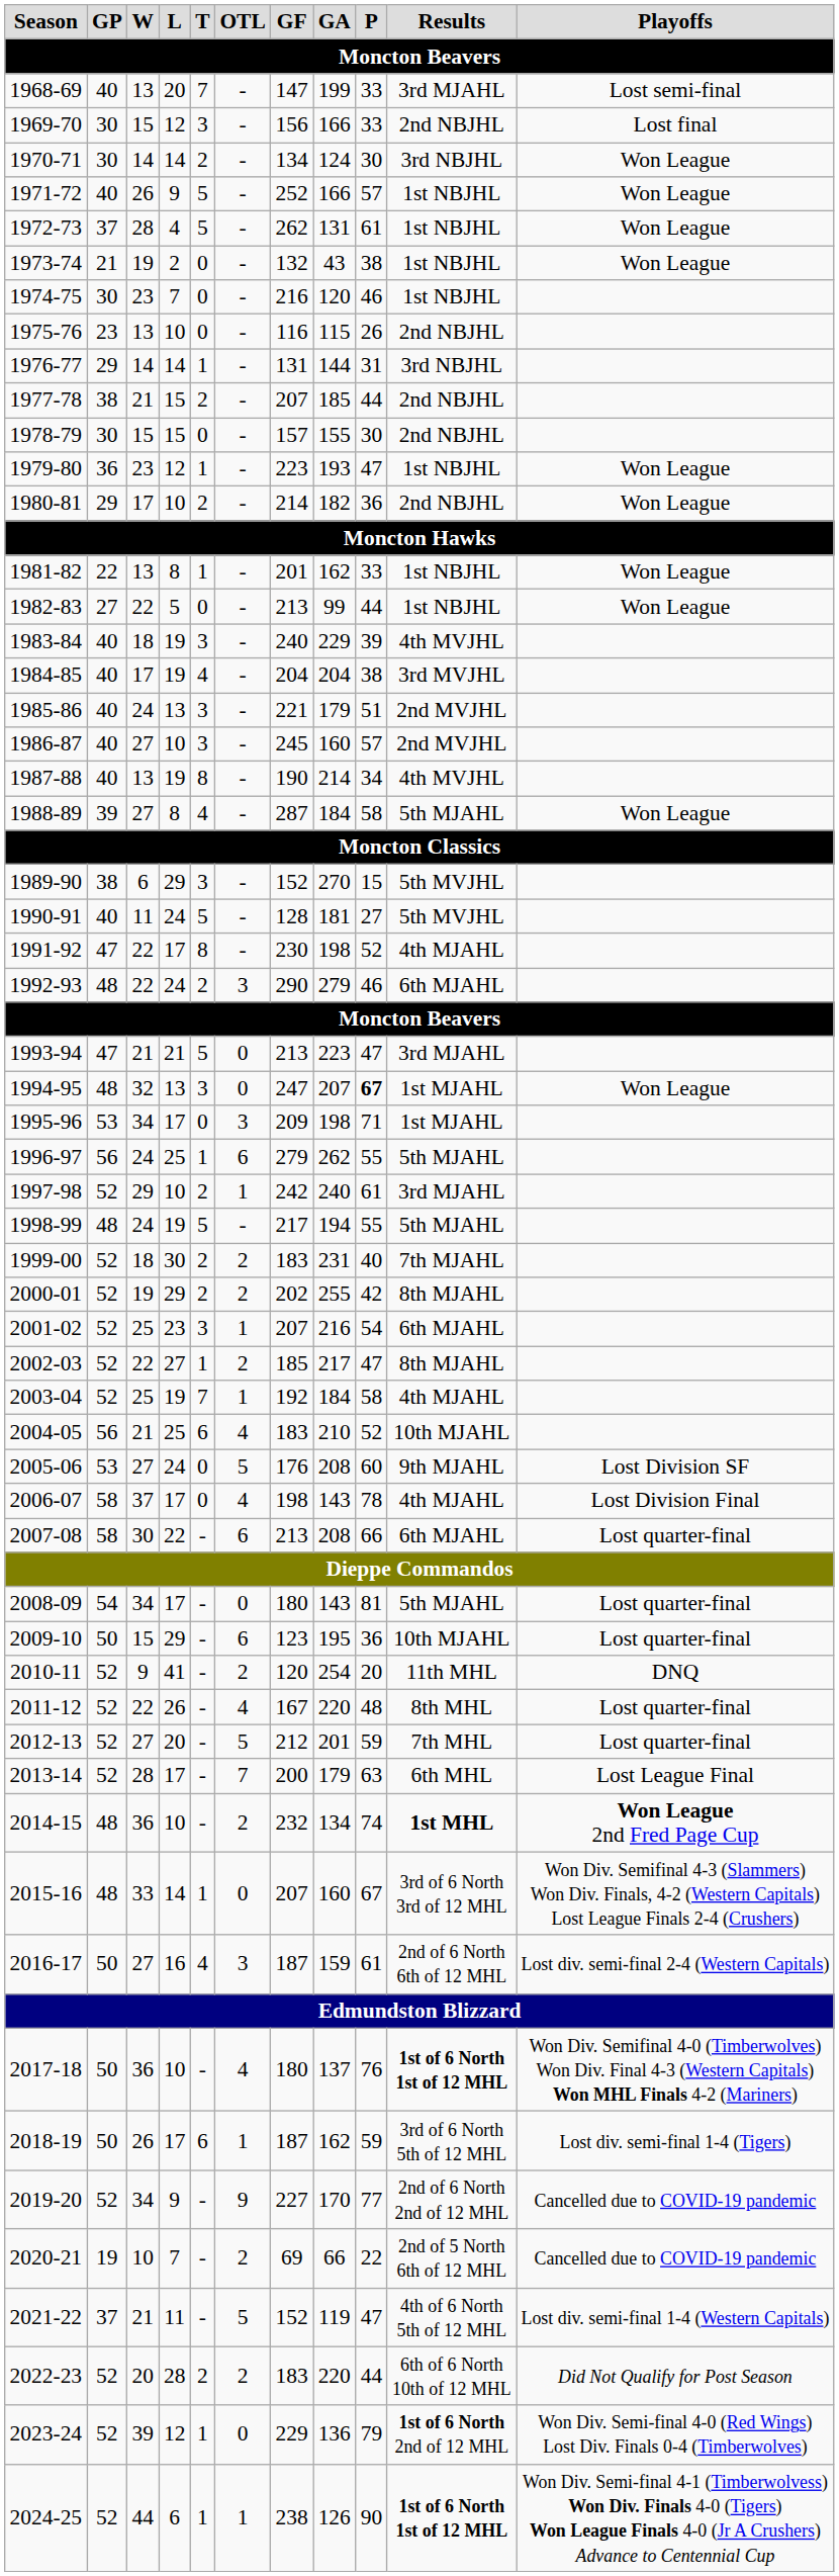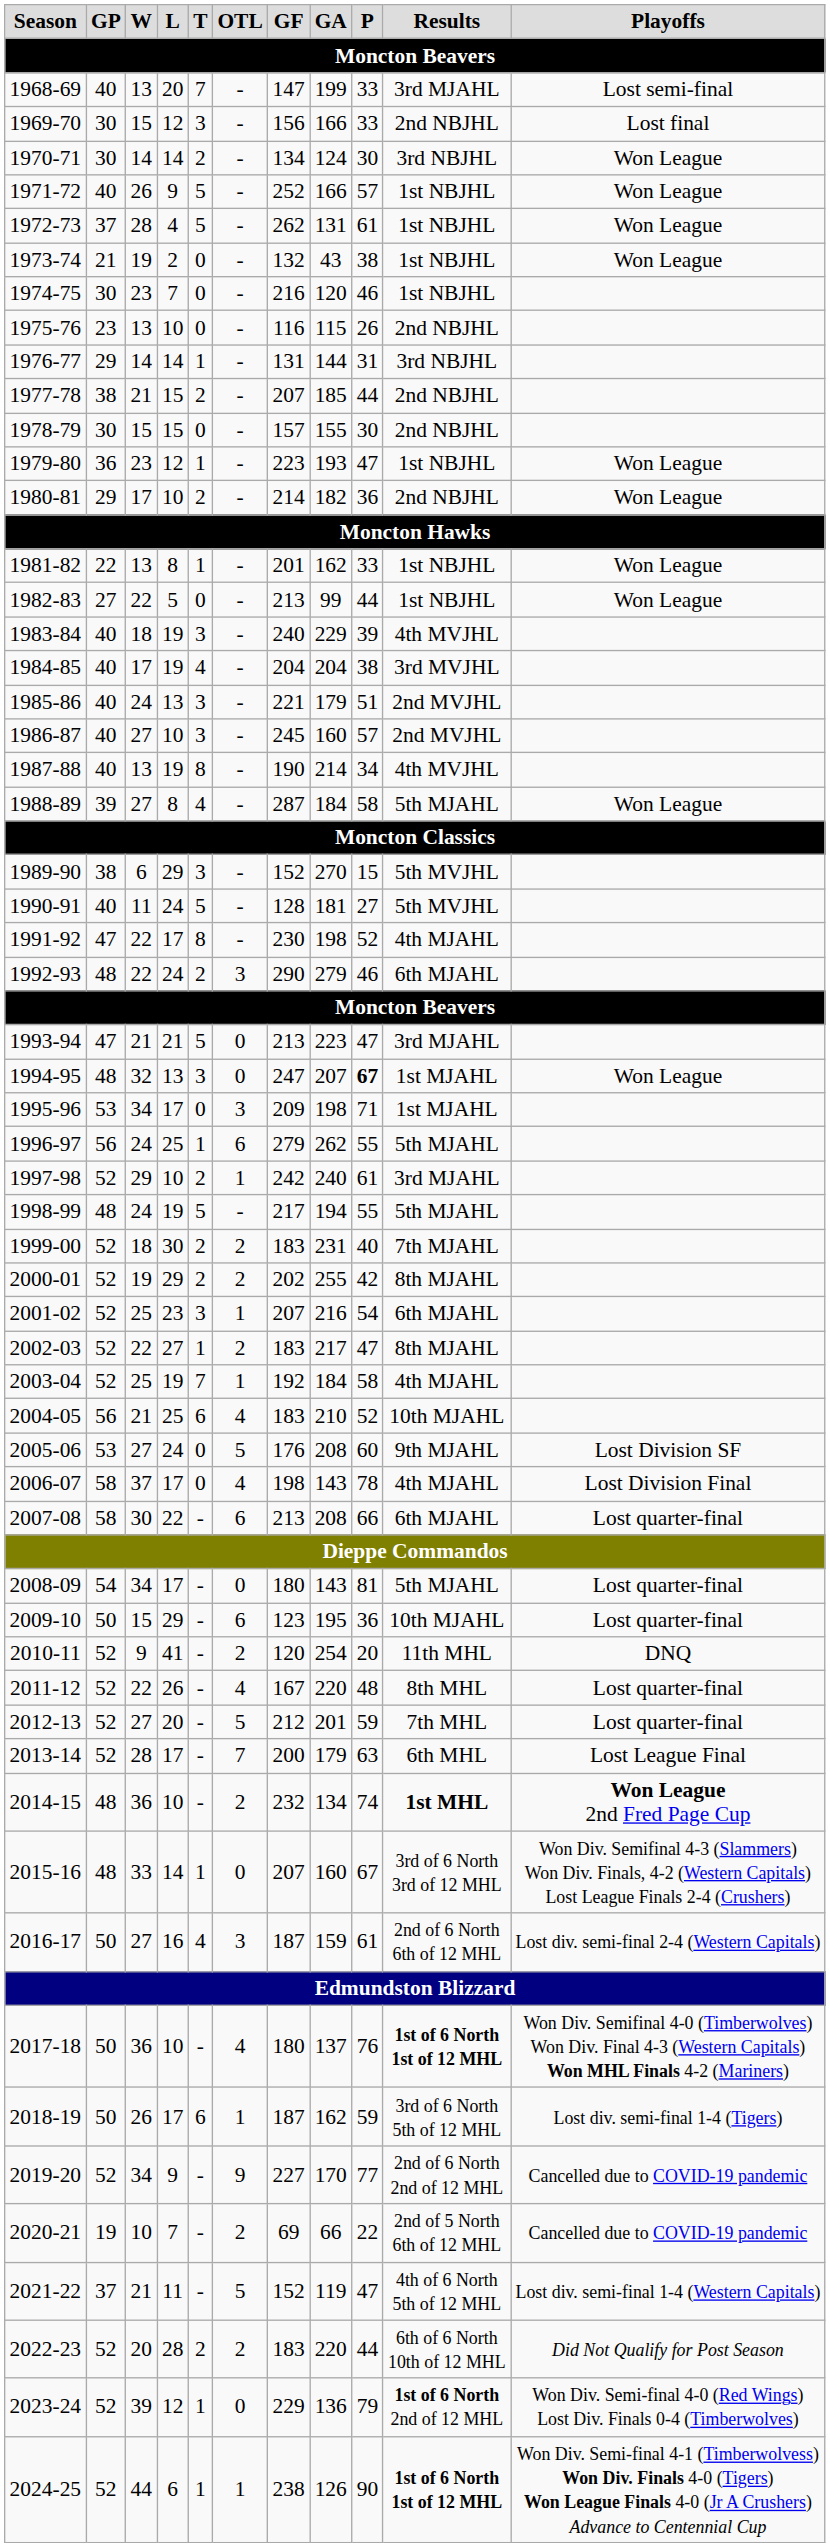 <table class="wikitable">
 <tr align="center"  bgcolor="#dddddd">
 <td><strong>Season</strong></td>
 <td><strong>GP</strong></td>
 <td><strong>W</strong></td>
 <td><strong>L</strong></td>
 <td><strong>T</strong></td>
 <td><strong>OTL</strong></td>
 <td><strong>GF</strong></td>
 <td><strong>GA</strong></td>
 <td><strong>P</strong></td>
 <td><strong>Results</strong></td>
 <td><strong>Playoffs</strong></td>
 </tr>
 <tr align="center" bgcolor=black style="color: white">
 <td colspan=11><strong>Moncton Beavers</strong></td>
 </tr>
 <tr align="center">
 <td>1968-69</td>
 <td>40</td>
 <td>13</td>
 <td>20</td>
 <td>7</td>
 <td>-</td>
 <td>147</td>
 <td>199</td>
 <td>33</td>
 <td>3rd MJAHL</td>
 <td>Lost semi-final</td>
 </tr>
 <tr align="center">
 <td>1969-70</td>
 <td>30</td>
 <td>15</td>
 <td>12</td>
 <td>3</td>
 <td>-</td>
 <td>156</td>
 <td>166</td>
 <td>33</td>
 <td>2nd NBJHL</td>
 <td>Lost final</td>
 </tr>
 <tr align="center">
 <td>1970-71</td>
 <td>30</td>
 <td>14</td>
 <td>14</td>
 <td>2</td>
 <td>-</td>
 <td>134</td>
 <td>124</td>
 <td>30</td>
 <td>3rd NBJHL</td>
 <td>Won League</td>
 </tr>
 <tr align="center">
 <td>1971-72</td>
 <td>40</td>
 <td>26</td>
 <td>9</td>
 <td>5</td>
 <td>-</td>
 <td>252</td>
 <td>166</td>
 <td>57</td>
 <td>1st NBJHL</td>
 <td>Won League</td>
 </tr>
 <tr align="center">
 <td>1972-73</td>
 <td>37</td>
 <td>28</td>
 <td>4</td>
 <td>5</td>
 <td>-</td>
 <td>262</td>
 <td>131</td>
 <td>61</td>
 <td>1st NBJHL</td>
 <td>Won League</td>
 </tr>
 <tr align="center">
 <td>1973-74</td>
 <td>21</td>
 <td>19</td>
 <td>2</td>
 <td>0</td>
 <td>-</td>
 <td>132</td>
 <td>43</td>
 <td>38</td>
 <td>1st NBJHL</td>
 <td>Won League</td>
 </tr>
 <tr align="center">
 <td>1974-75</td>
 <td>30</td>
 <td>23</td>
 <td>7</td>
 <td>0</td>
 <td>-</td>
 <td>216</td>
 <td>120</td>
 <td>46</td>
 <td>1st NBJHL</td>
 <td></td>
 </tr>
 <tr align="center">
 <td>1975-76</td>
 <td>23</td>
 <td>13</td>
 <td>10</td>
 <td>0</td>
 <td>-</td>
 <td>116</td>
 <td>115</td>
 <td>26</td>
 <td>2nd NBJHL</td>
 <td></td>
 </tr>
 <tr align="center">
 <td>1976-77</td>
 <td>29</td>
 <td>14</td>
 <td>14</td>
 <td>1</td>
 <td>-</td>
 <td>131</td>
 <td>144</td>
 <td>31</td>
 <td>3rd NBJHL</td>
 <td></td>
 </tr>
 <tr align="center">
 <td>1977-78</td>
 <td>38</td>
 <td>21</td>
 <td>15</td>
 <td>2</td>
 <td>-</td>
 <td>207</td>
 <td>185</td>
 <td>44</td>
 <td>2nd NBJHL</td>
 <td></td>
 </tr>
 <tr align="center">
 <td>1978-79</td>
 <td>30</td>
 <td>15</td>
 <td>15</td>
 <td>0</td>
 <td>-</td>
 <td>157</td>
 <td>155</td>
 <td>30</td>
 <td>2nd NBJHL</td>
 <td></td>
 </tr>
 <tr align="center">
 <td>1979-80</td>
 <td>36</td>
 <td>23</td>
 <td>12</td>
 <td>1</td>
 <td>-</td>
 <td>223</td>
 <td>193</td>
 <td>47</td>
 <td>1st NBJHL</td>
 <td>Won League</td>
 </tr>
 <tr align="center">
 <td>1980-81</td>
 <td>29</td>
 <td>17</td>
 <td>10</td>
 <td>2</td>
 <td>-</td>
 <td>214</td>
 <td>182</td>
 <td>36</td>
 <td>2nd NBJHL</td>
 <td>Won League</td>
 </tr>
 <tr align="center" bgcolor=black style="color: white">
 <td colspan=11><strong>Moncton Hawks</strong></td>
 </tr>
 <tr align="center">
 <td>1981-82</td>
 <td>22</td>
 <td>13</td>
 <td>8</td>
 <td>1</td>
 <td>-</td>
 <td>201</td>
 <td>162</td>
 <td>33</td>
 <td>1st NBJHL</td>
 <td>Won League</td>
 </tr>
 <tr align="center">
 <td>1982-83</td>
 <td>27</td>
 <td>22</td>
 <td>5</td>
 <td>0</td>
 <td>-</td>
 <td>213</td>
 <td>99</td>
 <td>44</td>
 <td>1st NBJHL</td>
 <td>Won League</td>
 </tr>
 <tr align="center">
 <td>1983-84</td>
 <td>40</td>
 <td>18</td>
 <td>19</td>
 <td>3</td>
 <td>-</td>
 <td>240</td>
 <td>229</td>
 <td>39</td>
 <td>4th MVJHL</td>
 <td></td>
 </tr>
 <tr align="center">
 <td>1984-85</td>
 <td>40</td>
 <td>17</td>
 <td>19</td>
 <td>4</td>
 <td>-</td>
 <td>204</td>
 <td>204</td>
 <td>38</td>
 <td>3rd MVJHL</td>
 <td></td>
 </tr>
 <tr align="center">
 <td>1985-86</td>
 <td>40</td>
 <td>24</td>
 <td>13</td>
 <td>3</td>
 <td>-</td>
 <td>221</td>
 <td>179</td>
 <td>51</td>
 <td>2nd MVJHL</td>
 <td></td>
 </tr>
 <tr align="center">
 <td>1986-87</td>
 <td>40</td>
 <td>27</td>
 <td>10</td>
 <td>3</td>
 <td>-</td>
 <td>245</td>
 <td>160</td>
 <td>57</td>
 <td>2nd MVJHL</td>
 <td></td>
 </tr>
 <tr align="center">
 <td>1987-88</td>
 <td>40</td>
 <td>13</td>
 <td>19</td>
 <td>8</td>
 <td>-</td>
 <td>190</td>
 <td>214</td>
 <td>34</td>
 <td>4th MVJHL</td>
 <td></td>
 </tr>
 <tr align="center">
 <td>1988-89</td>
 <td>39</td>
 <td>27</td>
 <td>8</td>
 <td>4</td>
 <td>-</td>
 <td>287</td>
 <td>184</td>
 <td>58</td>
 <td>5th MJAHL</td>
 <td>Won League</td>
 </tr>
 <tr align="center" bgcolor=black style="color: white">
 <td colspan=11><strong>Moncton Classics</strong></td>
 </tr>
 <tr align="center">
 <td>1989-90</td>
 <td>38</td>
 <td>6</td>
 <td>29</td>
 <td>3</td>
 <td>-</td>
 <td>152</td>
 <td>270</td>
 <td>15</td>
 <td>5th MVJHL</td>
 <td></td>
 </tr>
 <tr align="center">
 <td>1990-91</td>
 <td>40</td>
 <td>11</td>
 <td>24</td>
 <td>5</td>
 <td>-</td>
 <td>128</td>
 <td>181</td>
 <td>27</td>
 <td>5th MVJHL</td>
 <td></td>
 </tr>
 <tr align="center">
 <td>1991-92</td>
 <td>47</td>
 <td>22</td>
 <td>17</td>
 <td>8</td>
 <td>-</td>
 <td>230</td>
 <td>198</td>
 <td>52</td>
 <td>4th MJAHL</td>
 <td></td>
 </tr>
 <tr align="center">
 <td>1992-93</td>
 <td>48</td>
 <td>22</td>
 <td>24</td>
 <td>2</td>
 <td>3</td>
 <td>290</td>
 <td>279</td>
 <td>46</td>
 <td>6th MJAHL</td>
 <td></td>
 </tr>
 <tr align="center" bgcolor=black style="color: white">
 <td colspan=11><strong>Moncton Beavers</strong></td>
 </tr>
 <tr align="center">
 <td>1993-94</td>
 <td>47</td>
 <td>21</td>
 <td>21</td>
 <td>5</td>
 <td>0</td>
 <td>213</td>
 <td>223</td>
 <td>47</td>
 <td>3rd MJAHL</td>
 <td></td>
 </tr>
 <tr align="center">
 <td>1994-95</td>
 <td>48</td>
 <td>32</td>
 <td>13</td>
 <td>3</td>
 <td>0</td>
 <td>247</td>
 <td>207</td>
 <td><strong>67</strong></td>
 <td>1st MJAHL</td>
 <td>Won League</td>
 </tr>
 <tr align="center">
 <td>1995-96</td>
 <td>53</td>
 <td>34</td>
 <td>17</td>
 <td>0</td>
 <td>3</td>
 <td>209</td>
 <td>198</td>
 <td>71</td>
 <td>1st MJAHL</td>
 <td></td>
 </tr>
 <tr align="center">
 <td>1996-97</td>
 <td>56</td>
 <td>24</td>
 <td>25</td>
 <td>1</td>
 <td>6</td>
 <td>279</td>
 <td>262</td>
 <td>55</td>
 <td>5th MJAHL</td>
 <td></td>
 </tr>
 <tr align="center">
 <td>1997-98</td>
 <td>52</td>
 <td>29</td>
 <td>10</td>
 <td>2</td>
 <td>1</td>
 <td>242</td>
 <td>240</td>
 <td>61</td>
 <td>3rd MJAHL</td>
 <td></td>
 </tr>
 <tr align="center">
 <td>1998-99</td>
 <td>48</td>
 <td>24</td>
 <td>19</td>
 <td>5</td>
 <td>-</td>
 <td>217</td>
 <td>194</td>
 <td>55</td>
 <td>5th MJAHL</td>
 <td></td>
 </tr>
 <tr align="center">
 <td>1999-00</td>
 <td>52</td>
 <td>18</td>
 <td>30</td>
 <td>2</td>
 <td>2</td>
 <td>183</td>
 <td>231</td>
 <td>40</td>
 <td>7th MJAHL</td>
 <td></td>
 </tr>
 <tr align="center">
 <td>2000-01</td>
 <td>52</td>
 <td>19</td>
 <td>29</td>
 <td>2</td>
 <td>2</td>
 <td>202</td>
 <td>255</td>
 <td>42</td>
 <td>8th MJAHL</td>
 <td></td>
 </tr>
 <tr align="center">
 <td>2001-02</td>
 <td>52</td>
 <td>25</td>
 <td>23</td>
 <td>3</td>
 <td>1</td>
 <td>207</td>
 <td>216</td>
 <td>54</td>
 <td>6th MJAHL</td>
 <td></td>
 </tr>
 <tr align="center">
 <td>2002-03</td>
 <td>52</td>
 <td>22</td>
 <td>27</td>
 <td>1</td>
 <td>2</td>
-<td>185</td>
+<td>183</td>
 <td>217</td>
 <td>47</td>
 <td>8th MJAHL</td>
 <td></td>
 </tr>
 <tr align="center">
 <td>2003-04</td>
 <td>52</td>
 <td>25</td>
 <td>19</td>
 <td>7</td>
 <td>1</td>
 <td>192</td>
 <td>184</td>
 <td>58</td>
 <td>4th MJAHL</td>
 <td></td>
 </tr>
 <tr align="center">
 <td>2004-05</td>
 <td>56</td>
 <td>21</td>
 <td>25</td>
 <td>6</td>
 <td>4</td>
 <td>183</td>
 <td>210</td>
 <td>52</td>
 <td>10th MJAHL</td>
 <td></td>
 </tr>
 <tr align="center">
 <td>2005-06</td>
 <td>53</td>
 <td>27</td>
 <td>24</td>
 <td>0</td>
 <td>5</td>
 <td>176</td>
 <td>208</td>
 <td>60</td>
 <td>9th MJAHL</td>
 <td>Lost Division SF</td>
 </tr>
 <tr align="center">
 <td>2006-07</td>
 <td>58</td>
 <td>37</td>
 <td>17</td>
 <td>0</td>
 <td>4</td>
 <td>198</td>
 <td>143</td>
 <td>78</td>
 <td>4th MJAHL</td>
 <td>Lost Division Final</td>
 </tr>
 <tr align="center">
 <td>2007-08</td>
 <td>58</td>
 <td>30</td>
 <td>22</td>
 <td>-</td>
 <td>6</td>
 <td>213</td>
 <td>208</td>
 <td>66</td>
 <td>6th MJAHL</td>
 <td>Lost quarter-final</td>
 </tr>
 <tr align="center" bgcolor=olive style="color: white">
 <td colspan=11><strong>Dieppe Commandos</strong></td>
 </tr>
 <tr align="center">
 <td>2008-09</td>
 <td>54</td>
 <td>34</td>
 <td>17</td>
 <td>-</td>
 <td>0</td>
 <td>180</td>
 <td>143</td>
 <td>81</td>
 <td>5th MJAHL</td>
 <td>Lost quarter-final</td>
 </tr>
 <tr align="center">
 <td>2009-10</td>
 <td>50</td>
 <td>15</td>
 <td>29</td>
 <td>-</td>
 <td>6</td>
 <td>123</td>
 <td>195</td>
 <td>36</td>
 <td>10th MJAHL</td>
 <td>Lost quarter-final</td>
 </tr>
 <tr align="center">
 <td>2010-11</td>
 <td>52</td>
 <td>9</td>
 <td>41</td>
 <td>-</td>
 <td>2</td>
 <td>120</td>
 <td>254</td>
 <td>20</td>
 <td>11th MHL</td>
 <td>DNQ</td>
 </tr>
 <tr align="center">
 <td>2011-12</td>
 <td>52</td>
 <td>22</td>
 <td>26</td>
 <td>-</td>
 <td>4</td>
 <td>167</td>
 <td>220</td>
 <td>48</td>
 <td>8th MHL</td>
 <td>Lost quarter-final</td>
 </tr>
 <tr align="center">
 <td>2012-13</td>
 <td>52</td>
 <td>27</td>
 <td>20</td>
 <td>-</td>
 <td>5</td>
 <td>212</td>
 <td>201</td>
 <td>59</td>
 <td>7th MHL</td>
 <td>Lost quarter-final</td>
 </tr>
 <tr align="center">
 <td>2013-14</td>
 <td>52</td>
 <td>28</td>
 <td>17</td>
 <td>-</td>
 <td>7</td>
 <td>200</td>
 <td>179</td>
 <td>63</td>
 <td>6th MHL</td>
 <td>Lost League Final</td>
 </tr>
 <tr align="center">
 <td>2014-15</td>
 <td>48</td>
 <td>36</td>
 <td>10</td>
 <td>-</td>
 <td>2</td>
 <td>232</td>
 <td>134</td>
 <td>74</td>
 <td><strong>1st MHL</strong></td>
 <td><strong>Won League</strong><br> 2nd <a href='#'>Fred Page Cup</a></td>
 </tr>
 <tr align="center">
 <td>2015-16</td>
 <td>48</td>
 <td>33</td>
 <td>14</td>
 <td>1</td>
 <td>0</td>
 <td>207</td>
 <td>160</td>
 <td>67</td>
 <td><small>3rd of 6 North<br>3rd of 12 MHL</small></td>
 <td><small>Won Div. Semifinal 4-3 (<a href='#'>Slammers</a>)<br>Won Div. Finals, 4-2 (<a href='#'>Western Capitals</a>)<br>Lost League Finals 2-4 (<a href='#'>Crushers</a>)</small></td>
 </tr>
 <tr align="center">
 <td>2016-17</td>
 <td>50</td>
 <td>27</td>
 <td>16</td>
 <td>4</td>
 <td>3</td>
 <td>187</td>
 <td>159</td>
 <td>61</td>
 <td><small>2nd of 6 North<br>6th of 12 MHL</small></td>
 <td><small>Lost div. semi-final 2-4 (<a href='#'>Western Capitals</a>)</small></td>
 </tr>
 <tr align="center" |- align="center" bgcolor=navy style="color: white">
 <td colspan=11><strong>Edmundston Blizzard</strong></td>
 </tr>
 <tr align="center">
 <td>2017-18</td>
 <td>50</td>
 <td>36</td>
 <td>10</td>
 <td>-</td>
 <td>4</td>
 <td>180</td>
 <td>137</td>
 <td>76</td>
 <td><small><strong>1st of 6 North</strong><br><strong>1st of 12 MHL</strong></small></td>
 <td><small>Won Div. Semifinal 4-0 (<a href='#'>Timberwolves</a>)<br>Won Div. Final 4-3 (<a href='#'>Western Capitals</a>)<br><strong>Won MHL Finals</strong> 4-2 (<a href='#'>Mariners</a>)</small></td>
 </tr>
 <tr align="center">
 <td>2018-19</td>
 <td>50</td>
 <td>26</td>
 <td>17</td>
 <td>6</td>
 <td>1</td>
 <td>187</td>
 <td>162</td>
 <td>59</td>
 <td><small>3rd of 6 North<br>5th of 12 MHL</small></td>
 <td><small>Lost div. semi-final 1-4 (<a href='#'>Tigers</a>)</small></td>
 </tr>
 <tr align="center">
 <td>2019-20</td>
 <td>52</td>
 <td>34</td>
 <td>9</td>
 <td>-</td>
 <td>9</td>
 <td>227</td>
 <td>170</td>
 <td>77</td>
 <td><small>2nd of 6 North<br>2nd of 12 MHL</small></td>
 <td><small>Cancelled due to <a href='#'>COVID-19 pandemic</a></small></td>
 </tr>
 <tr align="center">
 <td>2020-21</td>
 <td>19</td>
 <td>10</td>
 <td>7</td>
 <td>-</td>
 <td>2</td>
 <td>69</td>
 <td>66</td>
 <td>22</td>
 <td><small>2nd of 5 North<br>6th of 12 MHL</small></td>
 <td><small>Cancelled due to <a href='#'>COVID-19 pandemic</a></small></td>
 </tr>
 <tr align="center">
 <td>2021-22</td>
 <td>37</td>
 <td>21</td>
 <td>11</td>
 <td>-</td>
 <td>5</td>
 <td>152</td>
 <td>119</td>
 <td>47</td>
 <td><small>4th of 6 North<br>5th of 12 MHL</small></td>
 <td><small>Lost div. semi-final 1-4 (<a href='#'>Western Capitals</a>)</small></td>
 </tr>
 <tr align="center">
 <td>2022-23</td>
 <td>52</td>
 <td>20</td>
 <td>28</td>
 <td>2</td>
 <td>2</td>
 <td>183</td>
 <td>220</td>
 <td>44</td>
 <td><small>6th of 6 North<br>10th of 12 MHL</small></td>
 <td><small><em>Did Not Qualify for Post Season</em></small></td>
 </tr>
 <tr align="center">
 <td>2023-24</td>
 <td>52</td>
 <td>39</td>
 <td>12</td>
 <td>1</td>
 <td>0</td>
 <td>229</td>
 <td>136</td>
 <td>79</td>
 <td><small><strong>1st of 6 North</strong><br>2nd of 12 MHL</small></td>
 <td><small>Won Div. Semi-final 4-0 (<a href='#'>Red Wings</a>)<br>Lost Div. Finals 0-4 (<a href='#'>Timberwolves</a>)</small></td>
 </tr>
 <tr align="center">
 <td>2024-25</td>
 <td>52</td>
 <td>44</td>
 <td>6</td>
 <td>1</td>
 <td>1</td>
 <td>238</td>
 <td>126</td>
 <td>90</td>
 <td><small><strong>1st of 6 North</strong><br><strong>1st of 12 MHL</strong></small></td>
 <td><small>Won Div. Semi-final 4-1 (<a href='#'>Timberwolvess</a>)<br><strong>Won Div. Finals</strong> 4-0 (<a href='#'>Tigers</a>)<br><strong>Won League Finals </strong>4-0 (<a href='#'>Jr A Crushers</a>)<br><em>Advance to Centennial Cup</em></small></td>
 </tr>
 </table>
